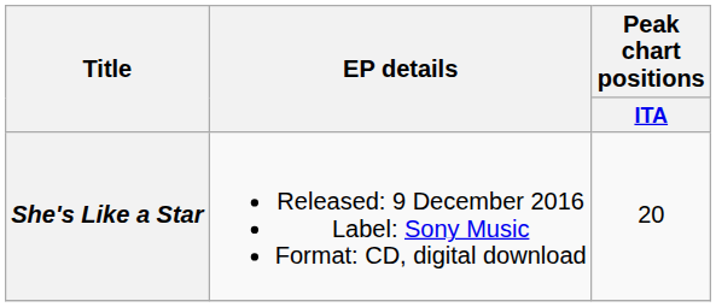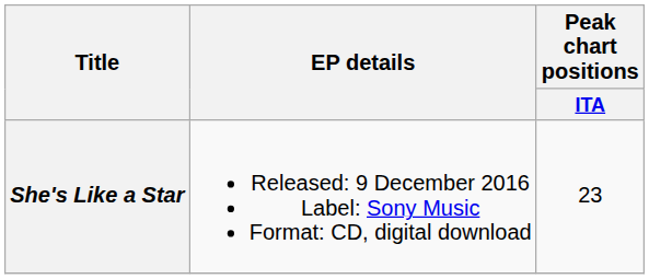 <table class="wikitable plainrowheaders" style="text-align:center;">
 <tr>
 <th scope="col" rowspan="2">Title</th>
 <th scope="col" rowspan="2">EP details</th>
 <th scope="col" colspan="1">Peak chart positions</th>
 </tr>
 <tr>
 <th scope="col" style="width:3em;font-size:90%;"><a href='#'>ITA</a><br></th>
 </tr>
 <tr>
 <th scope="row"><em>She's Like a Star</em></th>
 <td><br><ul><li>Released: 9 December 2016</li><li>Label: <a href='#'>Sony Music</a></li><li>Format: CD, digital download</li></ul></td>
-<td>20</td>
+<td>23</td>
 </tr>
 <tr>
 </tr>
 </table>
